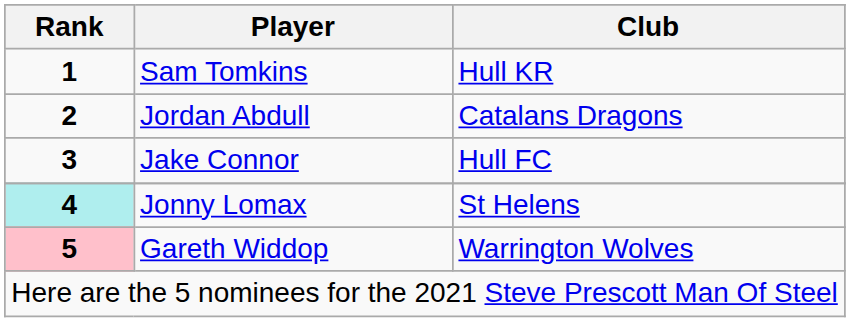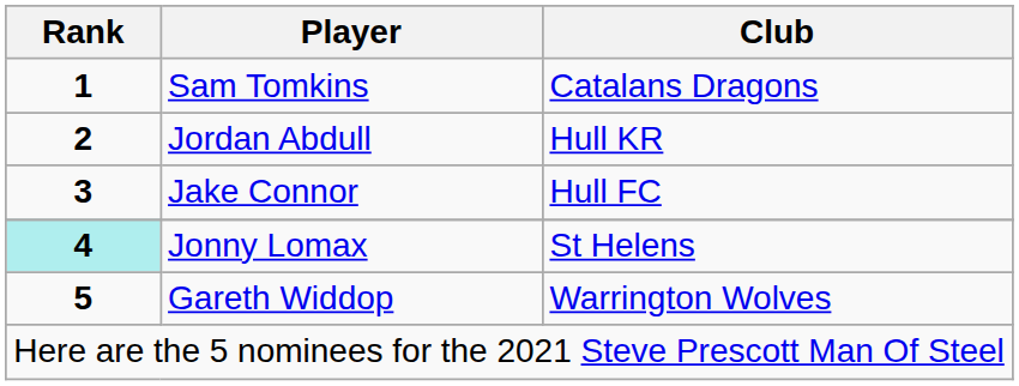 <table class="wikitable" style="text-align:left">
 <tr>
 <th style="text-align:center">Rank</th>
 <th style="text-align:center">Player</th>
 <th style="text-align:center">Club</th>
 </tr>
 <tr>
 <td style="text-align:center"><strong>1</strong></td>
 <td> <a href='#'>Sam Tomkins</a></td>
-<td> <a href='#'>Hull KR</a></td>
+<td> <a href='#'>Catalans Dragons</a></td>
 </tr>
 <tr>
 <td style="text-align:center"><strong>2</strong></td>
 <td> <a href='#'>Jordan Abdull</a></td>
-<td> <a href='#'>Catalans Dragons</a></td>
+<td> <a href='#'>Hull KR</a></td>
 </tr>
 <tr>
 <td style="text-align:center"><strong>3</strong></td>
 <td> <a href='#'>Jake Connor</a></td>
 <td> <a href='#'>Hull FC</a></td>
 </tr>
 <tr>
 </tr>
 <tr>
 <td style="background: paleturquoise; text-align:center"><strong>4</strong></td>
 <td> <a href='#'>Jonny Lomax</a></td>
 <td> <a href='#'>St Helens</a></td>
 </tr>
 <tr>
-<td style="background: pink; text-align:center"><strong>5</strong></td>
+<td style="text-align:center"><strong>5</strong></td>
 <td> <a href='#'>Gareth Widdop</a></td>
 <td> <a href='#'>Warrington Wolves</a></td>
 </tr>
 <tr>
 <td style="text-align:center" colspan=4>Here are the 5 nominees for the 2021 <a href='#'>Steve Prescott Man Of Steel</a></td>
 </tr>
 </table>
